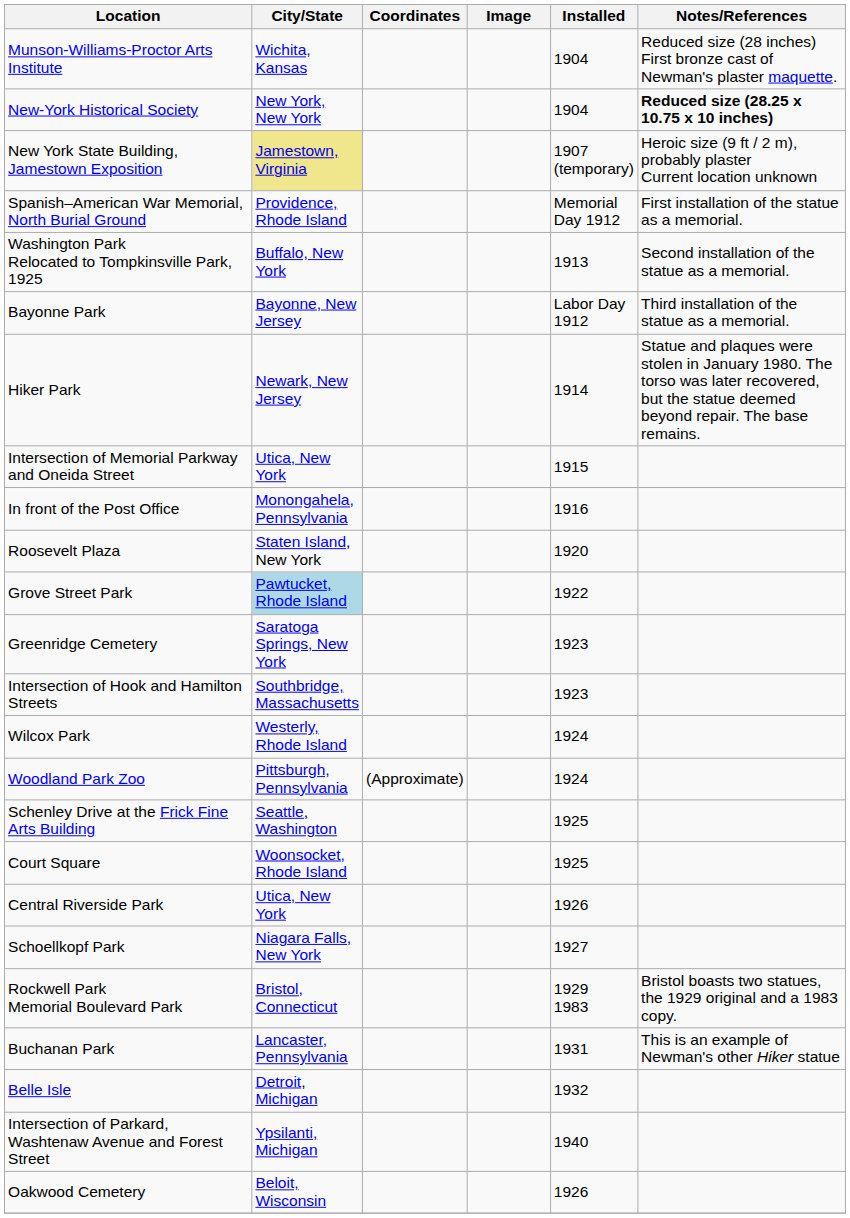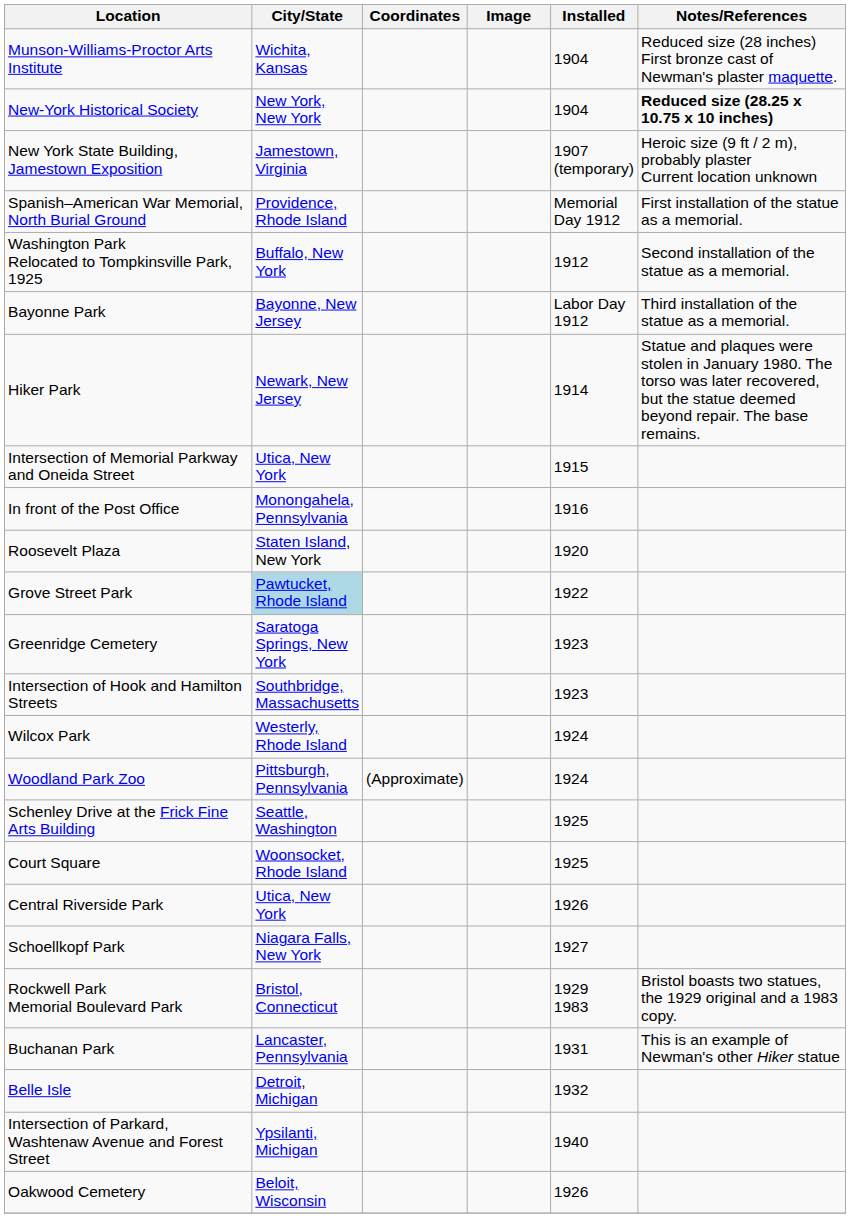 <table class="wikitable sortable">
 <tr>
 <th width="30%">Location</th>
 <th City/State=“20%”>City/State</th>
 <th Coordinates="10%">Coordinates</th>
 <th width="10%">Image</th>
 <th width="5%">Installed</th>
 <th width="25%">Notes/References</th>
 </tr>
 <tr>
 <td><a href='#'>Munson-Williams-Proctor Arts Institute</a></td>
 <td><a href='#'>Wichita, Kansas</a></td>
 <td></td>
 <td></td>
 <td>1904</td>
 <td>Reduced size (28 inches)<br>First bronze cast of Newman's plaster <a href='#'>maquette</a>.<br></td>
 </tr>
 <tr>
 <td><a href='#'>New-York Historical Society</a></td>
 <td><a href='#'>New York, New York</a></td>
 <td></td>
 <td></td>
 <td>1904</td>
 <td><strong>Reduced size (28.25 x 10.75 x 10 inches)<br></strong></td>
 </tr>
 <tr>
 <td>New York State Building, <a href='#'>Jamestown Exposition</a></td>
-<td style="background: khaki;"><a href='#'>Jamestown, Virginia</a></td>
+<td><a href='#'>Jamestown, Virginia</a></td>
 <td></td>
 <td></td>
 <td>1907 (temporary)</td>
 <td>Heroic size (9 ft / 2 m), probably plaster<br>Current location unknown</td>
 </tr>
 <tr>
 <td>Spanish–American War Memorial, <a href='#'>North Burial Ground</a></td>
 <td><a href='#'>Providence, Rhode Island</a></td>
 <td></td>
 <td></td>
 <td>Memorial Day 1912</td>
 <td>First installation of the statue as a memorial.</td>
 </tr>
 <tr>
 <td>Washington Park<br>Relocated to Tompkinsville Park, 1925</td>
 <td><a href='#'>Buffalo, New York</a></td>
 <td></td>
 <td></td>
-<td>1913</td>
+<td>1912</td>
 <td>Second installation of the statue as a memorial.</td>
 </tr>
 <tr>
 <td>Bayonne Park</td>
 <td><a href='#'>Bayonne, New Jersey</a></td>
 <td></td>
 <td></td>
 <td>Labor Day 1912</td>
 <td>Third installation of the statue as a memorial.</td>
 </tr>
 <tr>
 <td>Hiker Park</td>
 <td><a href='#'>Newark, New Jersey</a></td>
 <td></td>
 <td></td>
 <td>1914</td>
 <td>Statue and plaques were stolen in January 1980. The torso was later recovered, but the statue deemed beyond repair. The base remains.</td>
 </tr>
 <tr>
 <td>Intersection of Memorial Parkway and Oneida Street</td>
 <td><a href='#'>Utica, New York</a></td>
 <td></td>
 <td></td>
 <td>1915</td>
 <td></td>
 </tr>
 <tr>
 <td>In front of the Post Office</td>
 <td><a href='#'>Monongahela, Pennsylvania</a></td>
 <td></td>
 <td></td>
 <td>1916</td>
 <td></td>
 </tr>
 <tr>
 <td>Roosevelt Plaza</td>
 <td><a href='#'>Staten Island</a>, New York</td>
 <td></td>
 <td></td>
 <td>1920</td>
 <td></td>
 </tr>
 <tr>
 <td>Grove Street Park</td>
 <td style="background: lightblue;"><a href='#'>Pawtucket, Rhode Island</a></td>
 <td></td>
 <td></td>
 <td>1922</td>
 <td></td>
 </tr>
 <tr>
 <td>Greenridge Cemetery</td>
 <td><a href='#'>Saratoga Springs, New York</a></td>
 <td></td>
 <td></td>
 <td>1923</td>
 <td></td>
 </tr>
 <tr>
 <td>Intersection of Hook and Hamilton Streets</td>
 <td><a href='#'>Southbridge, Massachusetts</a></td>
 <td></td>
 <td></td>
 <td>1923</td>
 <td></td>
 </tr>
 <tr>
 <td>Wilcox Park</td>
 <td><a href='#'>Westerly, Rhode Island</a></td>
 <td></td>
 <td></td>
 <td>1924</td>
 <td></td>
 </tr>
 <tr>
 <td><a href='#'>Woodland Park Zoo</a></td>
 <td><a href='#'>Pittsburgh, Pennsylvania</a></td>
 <td> (Approximate)</td>
 <td></td>
 <td>1924</td>
 <td></td>
 </tr>
 <tr>
 <td>Schenley Drive at the <a href='#'>Frick Fine Arts Building</a></td>
 <td><a href='#'>Seattle, Washington</a></td>
 <td></td>
 <td></td>
 <td>1925</td>
 <td></td>
 </tr>
 <tr>
 <td>Court Square</td>
 <td><a href='#'>Woonsocket, Rhode Island</a></td>
 <td></td>
 <td></td>
 <td>1925</td>
 <td></td>
 </tr>
 <tr>
 <td>Central Riverside Park</td>
 <td><a href='#'>Utica, New York</a></td>
 <td></td>
 <td></td>
 <td>1926</td>
 <td></td>
 </tr>
 <tr>
 <td>Schoellkopf Park</td>
 <td><a href='#'>Niagara Falls, New York</a></td>
 <td></td>
 <td></td>
 <td>1927</td>
 <td></td>
 </tr>
 <tr>
 <td>Rockwell Park<br>Memorial Boulevard Park</td>
 <td><a href='#'>Bristol, Connecticut</a></td>
 <td><br></td>
 <td></td>
 <td>1929<br>1983</td>
 <td>Bristol boasts two statues, the 1929 original and a 1983 copy.<br></td>
 </tr>
 <tr>
 <td>Buchanan Park</td>
 <td><a href='#'>Lancaster, Pennsylvania</a></td>
 <td></td>
 <td></td>
 <td>1931</td>
 <td>This is an example of Newman's other <em>Hiker</em> statue</td>
 </tr>
 <tr>
 <td><a href='#'>Belle Isle</a></td>
 <td><a href='#'>Detroit</a>, <a href='#'>Michigan</a></td>
 <td></td>
 <td></td>
 <td>1932</td>
 <td></td>
 </tr>
 <tr>
 <td>Intersection of Parkard, Washtenaw Avenue and Forest Street</td>
 <td><a href='#'>Ypsilanti, Michigan</a></td>
 <td></td>
 <td></td>
 <td>1940</td>
 <td></td>
 </tr>
 <tr>
 <td>Oakwood Cemetery</td>
 <td><a href='#'>Beloit, Wisconsin</a></td>
 <td></td>
 <td></td>
 <td>1926</td>
 <td></td>
 </tr>
 <tr>
 </tr>
 </table>
